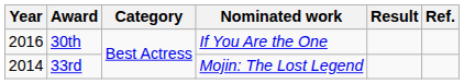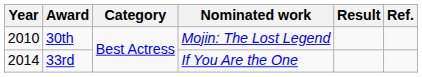 <table class="wikitable">
 <tr>
 <th>Year</th>
 <th>Award</th>
 <th>Category</th>
 <th>Nominated work</th>
 <th>Result</th>
 <th>Ref.</th>
 </tr>
 <tr>
-<td>2016</td>
+<td>2010</td>
 <td><a href='#'>30th</a></td>
 <td rowspan=2><a href='#'>Best Actress</a></td>
-<td><em><a href='#'>If You Are the One</a></em></td>
+<td><em><a href='#'>Mojin: The Lost Legend</a></em></td>
 <td></td>
 <td></td>
 </tr>
 <tr>
 <td>2014</td>
 <td><a href='#'>33rd</a></td>
-<td><em><a href='#'>Mojin: The Lost Legend</a></em></td>
+<td><em><a href='#'>If You Are the One</a></em></td>
 <td></td>
 <td></td>
 </tr>
 </table>
